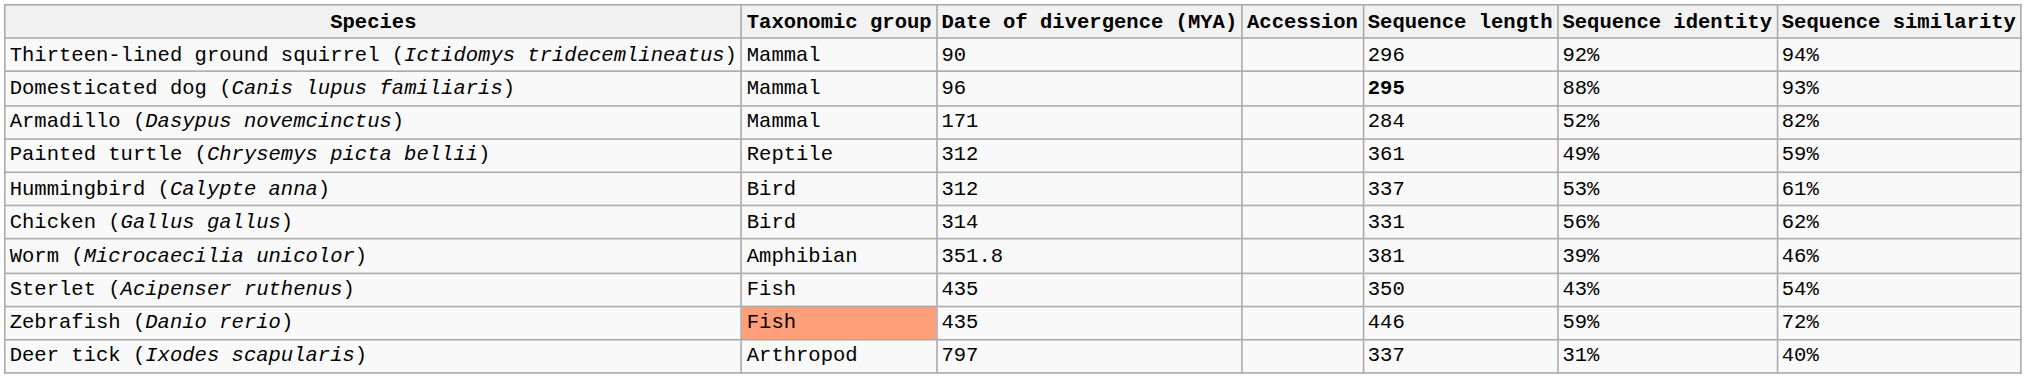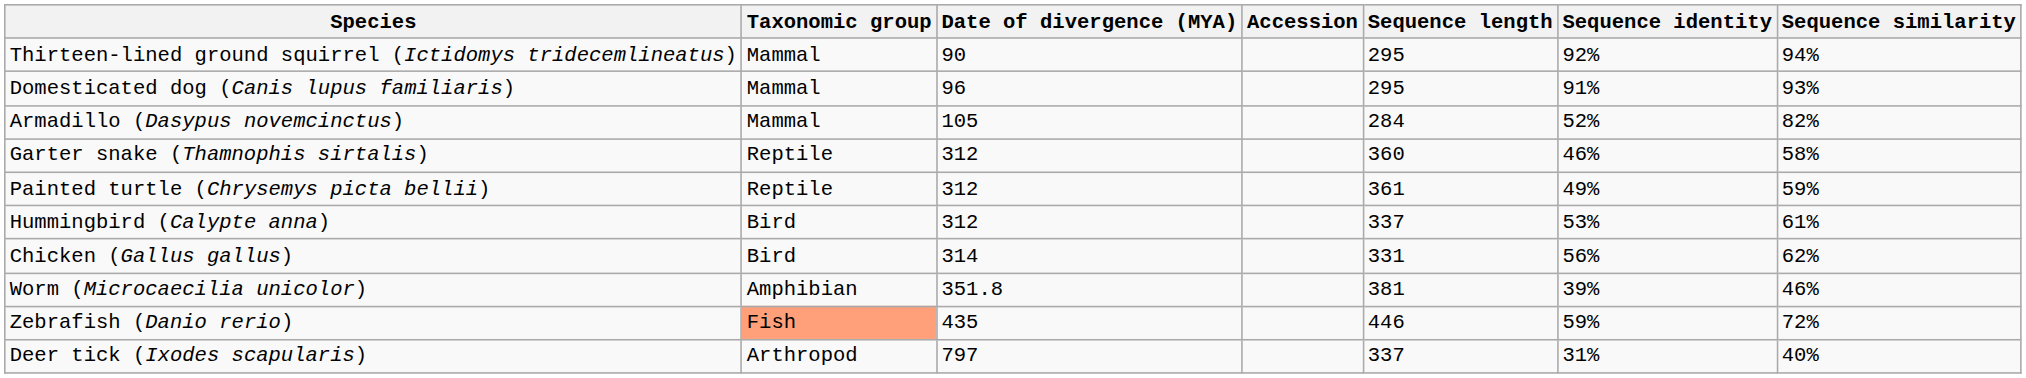 <table class="wikitable">
 <tr>
 <th>Species</th>
 <th>Taxonomic group</th>
 <th>Date of divergence (MYA)</th>
 <th>Accession</th>
 <th>Sequence length</th>
 <th>Sequence identity</th>
 <th>Sequence similarity</th>
 </tr>
 <tr>
 <td>Thirteen-lined ground squirrel (<em>Ictidomys tridecemlineatus</em>)</td>
 <td>Mammal</td>
 <td>90</td>
 <td></td>
-<td>296</td>
+<td>295</td>
 <td>92%</td>
 <td>94%</td>
 </tr>
 <tr>
 <td>Domesticated dog (<em>Canis lupus familiaris</em>)</td>
 <td>Mammal</td>
 <td>96</td>
 <td></td>
-<td><strong>295</strong></td>
-<td>88%</td>
+<td>295</td>
+<td>91%</td>
 <td>93%</td>
 </tr>
 <tr>
 <td>Armadillo (<em>Dasypus novemcinctus</em>)</td>
 <td>Mammal</td>
-<td>171</td>
+<td>105</td>
 <td></td>
 <td>284</td>
 <td>52%</td>
 <td>82%</td>
+</tr>
+<tr>
+<td>Garter snake (<em>Thamnophis sirtalis</em>)</td>
+<td>Reptile</td>
+<td>312</td>
+<td></td>
+<td>360</td>
+<td>46%</td>
+<td>58%</td>
 </tr>
 <tr>
 <td>Painted turtle (<em>Chrysemys picta bellii</em>)</td>
 <td>Reptile</td>
 <td>312</td>
 <td></td>
 <td>361</td>
 <td>49%</td>
 <td>59%</td>
 </tr>
 <tr>
 <td>Hummingbird (<em>Calypte anna</em>)</td>
 <td>Bird</td>
 <td>312</td>
 <td></td>
 <td>337</td>
 <td>53%</td>
 <td>61%</td>
 </tr>
 <tr>
 <td>Chicken (<em>Gallus gallus</em>)</td>
 <td>Bird</td>
 <td>314</td>
 <td></td>
 <td>331</td>
 <td>56%</td>
 <td>62%</td>
 </tr>
 <tr>
 <td>Worm (<em>Microcaecilia unicolor</em>)</td>
 <td>Amphibian</td>
 <td>351.8</td>
 <td></td>
 <td>381</td>
 <td>39%</td>
 <td>46%</td>
 </tr>
 <tr>
-<td>Sterlet (<em>Acipenser ruthenus</em>)</td>
-<td>Fish</td>
-<td>435</td>
-<td></td>
-<td>350</td>
-<td>43%</td>
-<td>54%</td>
-</tr>
-<tr>
 <td>Zebrafish (<em>Danio rerio</em>)</td>
 <td style="background: lightsalmon;">Fish</td>
 <td>435</td>
 <td></td>
 <td>446</td>
 <td>59%</td>
 <td>72%</td>
 </tr>
 <tr>
 <td>Deer tick (<em>Ixodes scapularis</em>)</td>
 <td>Arthropod</td>
 <td>797</td>
 <td></td>
 <td>337</td>
 <td>31%</td>
 <td>40%</td>
 </tr>
 </table>
